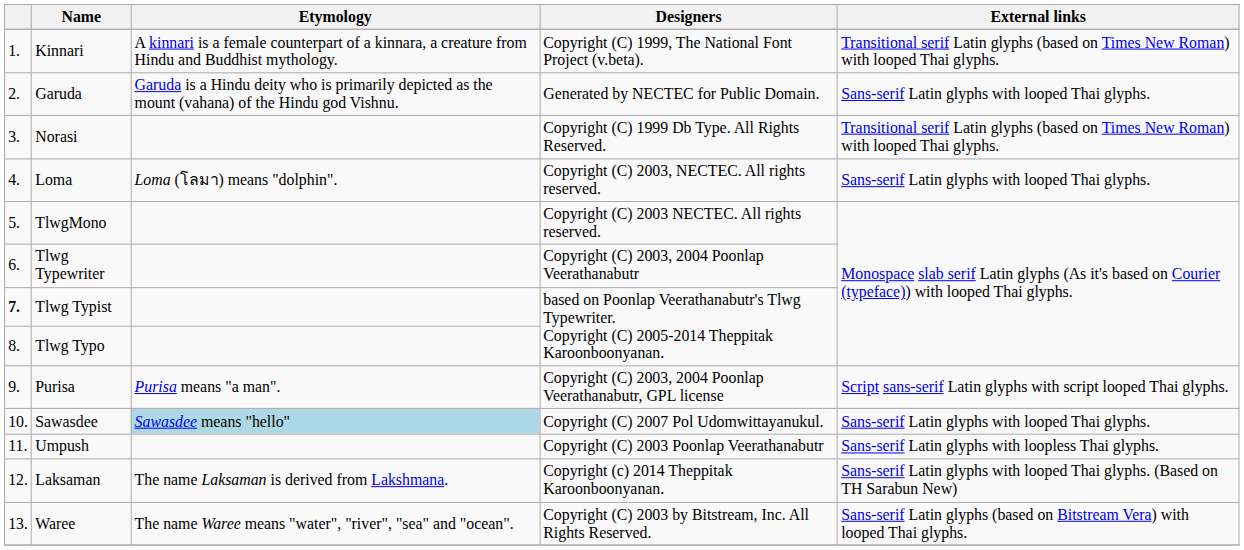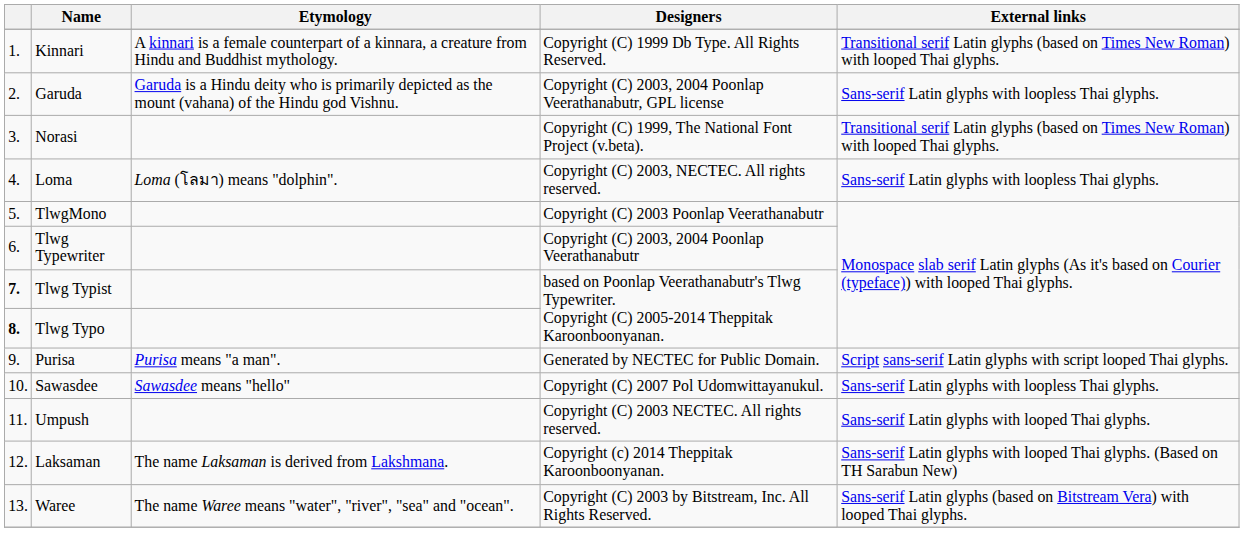 <table class="wikitable">
 <tr>
 <th></th>
 <th>Name</th>
 <th>Etymology</th>
 <th>Designers</th>
 <th>External links</th>
 </tr>
 <tr bgcolor="#ebf5ff">
 </tr>
 <tr>
 <td>1.</td>
 <td>Kinnari</td>
 <td>A <a href='#'>kinnari</a> is a female counterpart of a kinnara, a creature from Hindu and Buddhist mythology.</td>
-<td>Copyright (C) 1999, The National Font Project (v.beta).<br></td>
+<td>Copyright (C) 1999 Db Type. All Rights Reserved.<br></td>
 <td><a href='#'>Transitional serif</a> Latin glyphs (based on <a href='#'>Times New Roman</a>) with looped Thai glyphs.</td>
 </tr>
 <tr>
 <td>2.</td>
 <td>Garuda</td>
 <td><a href='#'>Garuda</a> is a Hindu deity who is primarily depicted as the mount (vahana) of the Hindu god Vishnu.</td>
-<td>Generated by NECTEC for Public Domain.<br></td>
-<td><a href='#'>Sans-serif</a> Latin glyphs with looped Thai glyphs.</td>
+<td>Copyright (C) 2003, 2004 Poonlap Veerathanabutr, GPL license</td>
+<td><a href='#'>Sans-serif</a> Latin glyphs with loopless Thai glyphs.</td>
 </tr>
 <tr>
 <td>3.</td>
 <td>Norasi</td>
 <td></td>
-<td>Copyright (C) 1999 Db Type. All Rights Reserved.<br></td>
+<td>Copyright (C) 1999, The National Font Project (v.beta).<br></td>
 <td><a href='#'>Transitional serif</a> Latin glyphs (based on <a href='#'>Times New Roman</a>) with looped Thai glyphs.</td>
 </tr>
 <tr>
 <td>4.</td>
 <td>Loma</td>
 <td><em>Loma</em> (โลมา) means "dolphin".</td>
 <td>Copyright (C) 2003, NECTEC. All rights reserved.</td>
-<td><a href='#'>Sans-serif</a> Latin glyphs with looped Thai glyphs.</td>
+<td><a href='#'>Sans-serif</a> Latin glyphs with loopless Thai glyphs.</td>
 </tr>
 <tr>
 <td>5.</td>
 <td>TlwgMono</td>
 <td></td>
-<td>Copyright (C) 2003 NECTEC. All rights reserved.<br></td>
+<td>Copyright (C) 2003 Poonlap Veerathanabutr</td>
 <td rowspan="4"><a href='#'>Monospace</a> <a href='#'>slab serif</a> Latin glyphs (As it's based on <a href='#'>Courier (typeface)</a>) with looped Thai glyphs.</td>
 </tr>
 <tr>
 <td>6.</td>
 <td>Tlwg Typewriter</td>
 <td></td>
 <td>Copyright (C) 2003, 2004 Poonlap Veerathanabutr</td>
 </tr>
 <tr>
 <td><strong>7.</strong></td>
 <td>Tlwg Typist</td>
 <td></td>
 <td rowspan="2">based on Poonlap Veerathanabutr's Tlwg Typewriter.<br>Copyright (C) 2005-2014 Theppitak Karoonboonyanan.</td>
 </tr>
 <tr>
-<td>8.</td>
+<td><strong>8.</strong></td>
 <td>Tlwg Typo</td>
 <td></td>
 </tr>
 <tr>
 <td>9.</td>
 <td>Purisa</td>
 <td><a href='#'><em>Purisa</em></a> means "a man".</td>
-<td>Copyright (C) 2003, 2004 Poonlap Veerathanabutr, GPL license</td>
+<td>Generated by NECTEC for Public Domain.<br></td>
 <td><a href='#'>Script</a> <a href='#'>sans-serif</a> Latin glyphs with script looped Thai glyphs.</td>
 </tr>
 <tr>
 <td>10.</td>
 <td>Sawasdee</td>
-<td style="background: lightblue;"><em><a href='#'>Sawasdee</a></em> means "hello"</td>
+<td><em><a href='#'>Sawasdee</a></em> means "hello"</td>
 <td>Copyright (C) 2007 Pol Udomwittayanukul.</td>
-<td><a href='#'>Sans-serif</a> Latin glyphs with looped Thai glyphs.</td>
+<td><a href='#'>Sans-serif</a> Latin glyphs with loopless Thai glyphs.</td>
 </tr>
 <tr>
 <td>11.</td>
 <td>Umpush</td>
 <td></td>
-<td>Copyright (C) 2003 Poonlap Veerathanabutr</td>
-<td><a href='#'>Sans-serif</a> Latin glyphs with loopless Thai glyphs.</td>
+<td>Copyright (C) 2003 NECTEC. All rights reserved.<br></td>
+<td><a href='#'>Sans-serif</a> Latin glyphs with looped Thai glyphs.</td>
 </tr>
 <tr>
 <td>12.</td>
 <td>Laksaman</td>
 <td>The name <em>Laksaman</em> is derived from <a href='#'>Lakshmana</a>.</td>
 <td>Copyright (c) 2014 Theppitak Karoonboonyanan.</td>
 <td><a href='#'>Sans-serif</a> Latin glyphs with looped Thai glyphs. (Based on TH Sarabun New)</td>
 </tr>
 <tr>
 <td>13.</td>
 <td>Waree</td>
 <td>The name <em>Waree</em> means "water", "river", "sea" and "ocean".</td>
 <td>Copyright (C) 2003 by Bitstream, Inc. All Rights Reserved.<br></td>
 <td><a href='#'>Sans-serif</a> Latin glyphs (based on <a href='#'>Bitstream Vera</a>) with looped Thai glyphs.</td>
 </tr>
 <tr>
 </tr>
 </table>
